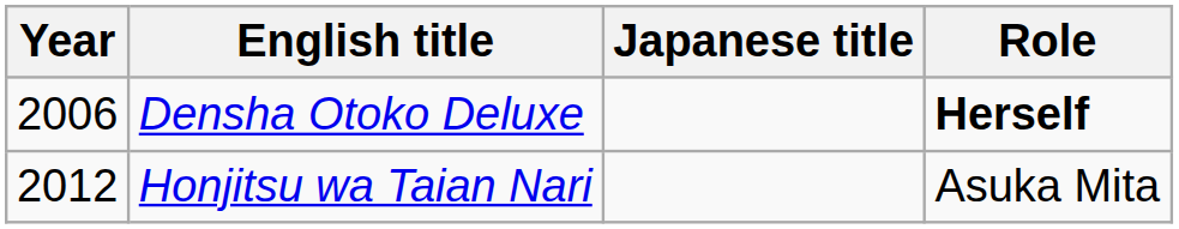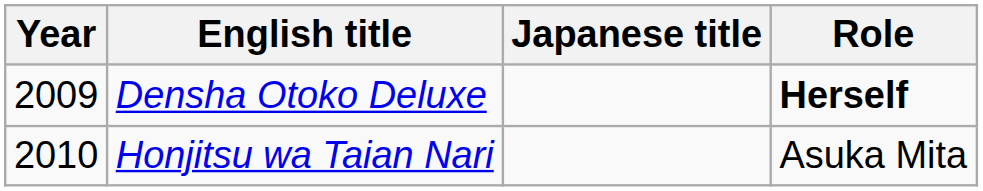 <table class="wikitable">
 <tr>
 <th>Year</th>
 <th>English title</th>
 <th>Japanese title</th>
 <th>Role</th>
 </tr>
 <tr>
-<td>2006</td>
+<td>2009</td>
 <td><em><a href='#'>Densha Otoko Deluxe</a></em></td>
 <td></td>
 <td><strong>Herself</strong></td>
 </tr>
 <tr>
-<td>2012</td>
+<td>2010</td>
 <td><em><a href='#'>Honjitsu wa Taian Nari</a></em></td>
 <td></td>
 <td>Asuka Mita</td>
 </tr>
 </table>
